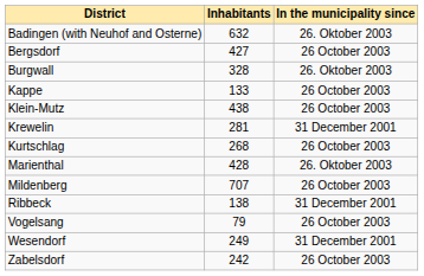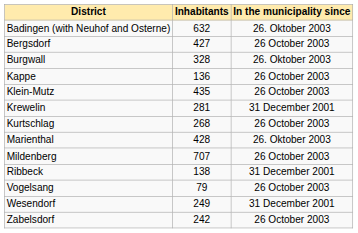 <table class="wikitable" style=text-align:center>
 <tr>
 <th style="background:#FFEBAD">District</th>
 <th style="background:#FFEBAD">Inhabitants</th>
 <th style="background:#FFEBAD">In the municipality since</th>
 </tr>
 <tr>
 <td align=left>Badingen (with Neuhof and Osterne)</td>
 <td>632</td>
 <td>26. Oktober 2003</td>
 </tr>
 <tr>
 <td align=left>Bergsdorf</td>
 <td>427</td>
 <td>26 October 2003</td>
 </tr>
 <tr>
 <td align=left>Burgwall</td>
 <td>328</td>
 <td>26. Oktober 2003</td>
 </tr>
 <tr>
 <td align=left>Kappe</td>
-<td>133</td>
+<td>136</td>
 <td>26 October 2003</td>
 </tr>
 <tr>
 <td align=left>Klein-Mutz</td>
-<td>438</td>
+<td>435</td>
 <td>26 October 2003</td>
 </tr>
 <tr>
 <td align=left>Krewelin</td>
 <td>281</td>
 <td>31 December 2001</td>
 </tr>
 <tr>
 <td align=left>Kurtschlag</td>
 <td>268</td>
 <td>26 October 2003</td>
 </tr>
 <tr>
 <td align=left>Marienthal</td>
 <td>428</td>
 <td>26. Oktober 2003</td>
 </tr>
 <tr>
 <td align=left>Mildenberg</td>
 <td>707</td>
 <td>26 October 2003</td>
 </tr>
 <tr>
 <td align=left>Ribbeck</td>
 <td>138</td>
 <td>31 December 2001</td>
 </tr>
 <tr>
 <td align=left>Vogelsang</td>
 <td>79</td>
 <td>26 October 2003</td>
 </tr>
 <tr>
 <td align=left>Wesendorf</td>
 <td>249</td>
 <td>31 December 2001</td>
 </tr>
 <tr>
 <td align=left>Zabelsdorf</td>
 <td>242</td>
 <td>26 October 2003</td>
 </tr>
 </table>
